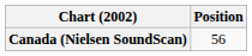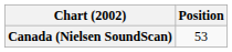 <table class="wikitable sortable plainrowheaders" style="text-align:center">
 <tr>
 <th>Chart (2002)</th>
 <th>Position</th>
 </tr>
 <tr>
 <th scope="row">Canada (Nielsen SoundScan)</th>
-<td>56</td>
+<td>53</td>
 </tr>
 </table>
